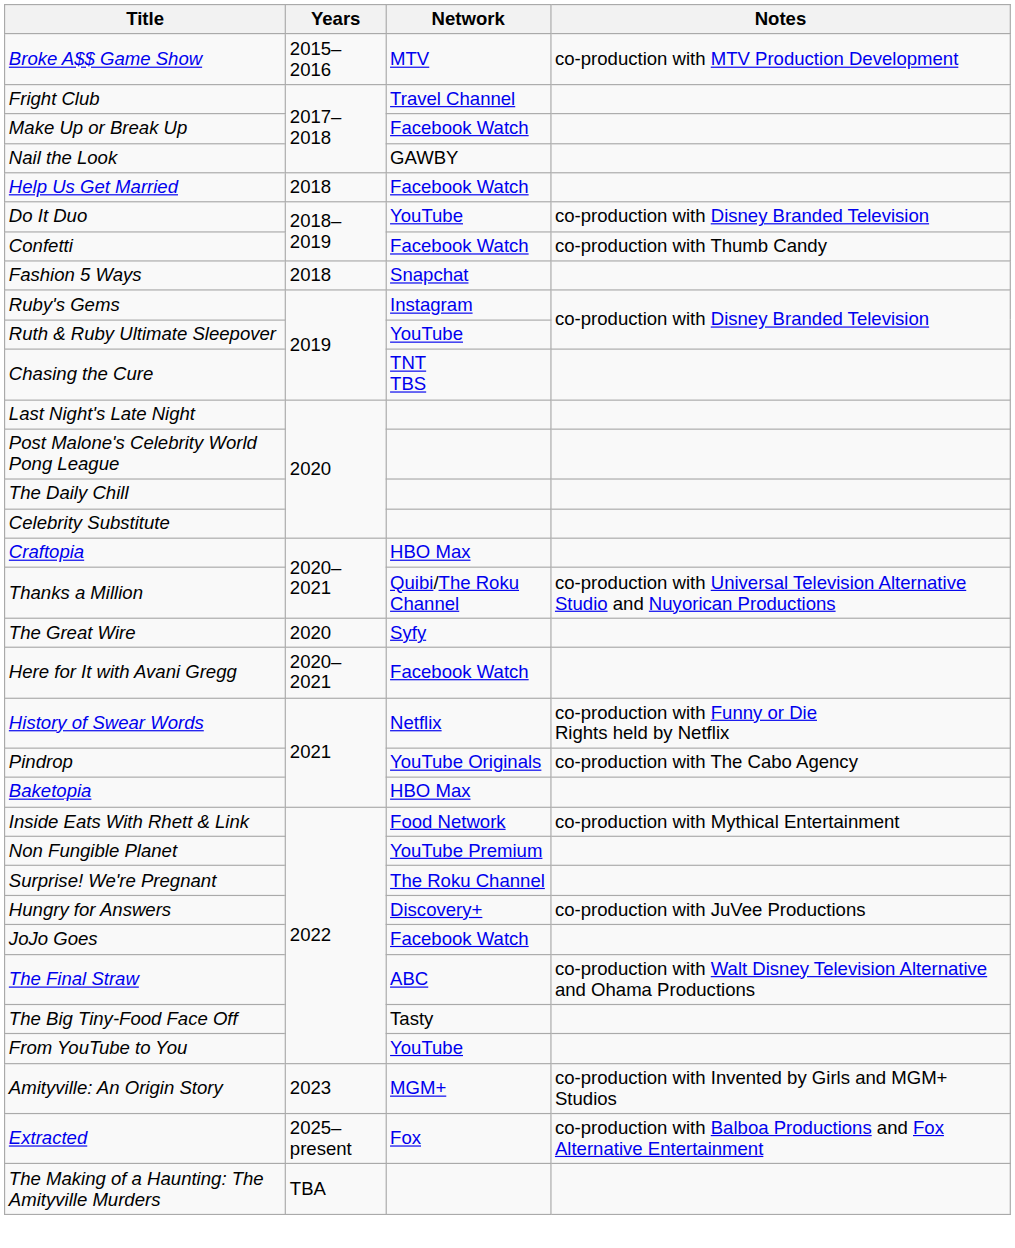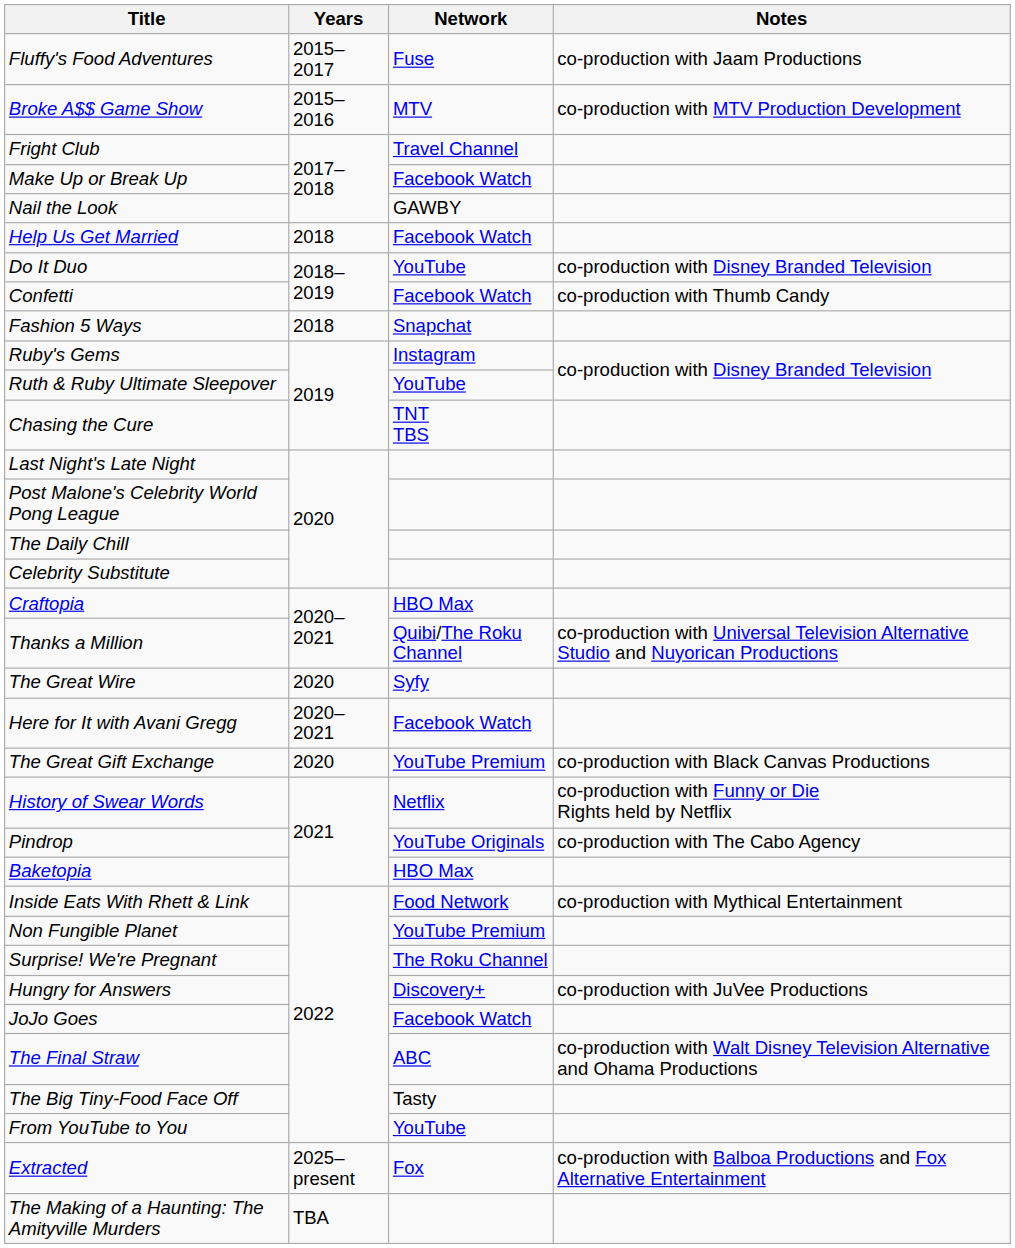 <table class="wikitable sortable">
 <tr>
 <th>Title</th>
 <th>Years</th>
 <th>Network</th>
 <th>Notes</th>
+</tr>
+<tr>
+<td><em>Fluffy's Food Adventures</em></td>
+<td>2015–2017</td>
+<td><a href='#'>Fuse</a></td>
+<td>co-production with Jaam Productions</td>
 </tr>
 <tr>
 <td><em><a href='#'>Broke A$$ Game Show</a></em></td>
 <td>2015–2016</td>
 <td><a href='#'>MTV</a></td>
 <td>co-production with <a href='#'>MTV Production Development</a></td>
 </tr>
 <tr>
 <td><em>Fright Club</em></td>
 <td rowspan="3">2017–2018</td>
 <td><a href='#'>Travel Channel</a></td>
 <td></td>
 </tr>
 <tr>
 <td><em>Make Up or Break Up</em></td>
 <td><a href='#'>Facebook Watch</a></td>
 <td></td>
 </tr>
 <tr>
 <td><em>Nail the Look</em></td>
 <td>GAWBY</td>
 <td></td>
 </tr>
 <tr>
 <td><em><a href='#'>Help Us Get Married</a></em></td>
 <td>2018</td>
 <td><a href='#'>Facebook Watch</a></td>
 <td></td>
 </tr>
 <tr>
 <td><em>Do It Duo</em></td>
 <td rowspan="2">2018–2019</td>
 <td><a href='#'>YouTube</a></td>
 <td>co-production with <a href='#'>Disney Branded Television</a></td>
 </tr>
 <tr>
 <td><em>Confetti</em></td>
 <td><a href='#'>Facebook Watch</a></td>
 <td>co-production with Thumb Candy</td>
 </tr>
 <tr>
 <td><em>Fashion 5 Ways</em></td>
 <td>2018</td>
 <td><a href='#'>Snapchat</a></td>
 <td></td>
 </tr>
 <tr>
 <td><em>Ruby's Gems</em></td>
 <td rowspan="3">2019</td>
 <td><a href='#'>Instagram</a></td>
 <td rowspan="2">co-production with <a href='#'>Disney Branded Television</a></td>
 </tr>
 <tr>
 <td><em>Ruth & Ruby Ultimate Sleepover</em></td>
 <td><a href='#'>YouTube</a></td>
 </tr>
 <tr>
 <td><em>Chasing the Cure</em></td>
 <td><a href='#'>TNT</a><br><a href='#'>TBS</a></td>
 <td></td>
 </tr>
 <tr>
 <td><em>Last Night's Late Night</em></td>
 <td rowspan="4">2020</td>
 <td></td>
 <td></td>
 </tr>
 <tr>
 <td><em>Post Malone's Celebrity World Pong League</em></td>
 <td></td>
 <td></td>
 </tr>
 <tr>
 <td><em>The Daily Chill</em></td>
 <td></td>
 <td></td>
 </tr>
 <tr>
 <td><em>Celebrity Substitute</em></td>
 <td></td>
 <td></td>
 </tr>
 <tr>
 <td><em><a href='#'>Craftopia</a></em></td>
 <td rowspan="2">2020–2021</td>
 <td><a href='#'>HBO Max</a></td>
 <td></td>
 </tr>
 <tr>
 <td><em>Thanks a Million</em></td>
 <td><a href='#'>Quibi</a>/<a href='#'>The Roku Channel</a></td>
 <td>co-production with <a href='#'>Universal Television Alternative Studio</a> and <a href='#'>Nuyorican Productions</a></td>
 </tr>
 <tr>
 <td><em>The Great Wire</em></td>
 <td>2020</td>
 <td><a href='#'>Syfy</a></td>
 <td></td>
 </tr>
 <tr>
 <td><em>Here for It with Avani Gregg</em></td>
 <td>2020–2021</td>
 <td><a href='#'>Facebook Watch</a></td>
 <td></td>
 </tr>
 <tr>
+<td><em>The Great Gift Exchange</em></td>
+<td>2020</td>
+<td><a href='#'>YouTube Premium</a></td>
+<td>co-production with Black Canvas Productions</td>
+</tr>
+<tr>
 <td><em><a href='#'>History of Swear Words</a></em></td>
 <td rowspan="3">2021</td>
 <td><a href='#'>Netflix</a></td>
 <td>co-production with <a href='#'>Funny or Die</a><br>Rights held by Netflix</td>
 </tr>
 <tr>
 <td><em>Pindrop</em></td>
 <td><a href='#'>YouTube Originals</a></td>
 <td>co-production with The Cabo Agency</td>
 </tr>
 <tr>
 <td><em><a href='#'>Baketopia</a></em></td>
 <td><a href='#'>HBO Max</a></td>
 <td></td>
 </tr>
 <tr>
 <td><em>Inside Eats With Rhett & Link</em></td>
 <td rowspan="8">2022</td>
 <td><a href='#'>Food Network</a></td>
 <td>co-production with Mythical Entertainment</td>
 </tr>
 <tr>
 <td><em>Non Fungible Planet</em></td>
 <td><a href='#'>YouTube Premium</a></td>
 <td></td>
 </tr>
 <tr>
 <td><em>Surprise! We're Pregnant</em></td>
 <td><a href='#'>The Roku Channel</a></td>
 <td></td>
 </tr>
 <tr>
 <td><em>Hungry for Answers</em></td>
 <td><a href='#'>Discovery+</a></td>
 <td>co-production with JuVee Productions</td>
 </tr>
 <tr>
 <td><em>JoJo Goes</em></td>
 <td><a href='#'>Facebook Watch</a></td>
 <td></td>
 </tr>
 <tr>
 <td><em><a href='#'>The Final Straw</a></em></td>
 <td><a href='#'>ABC</a></td>
 <td>co-production with <a href='#'>Walt Disney Television Alternative</a> and Ohama Productions</td>
 </tr>
 <tr>
 <td><em>The Big Tiny-Food Face Off</em></td>
 <td>Tasty</td>
 <td></td>
 </tr>
 <tr>
 <td><em>From YouTube to You</em></td>
 <td><a href='#'>YouTube</a></td>
 <td></td>
 </tr>
 <tr>
-<td><em>Amityville: An Origin Story</em></td>
-<td>2023</td>
-<td><a href='#'>MGM+</a></td>
-<td>co-production with Invented by Girls and MGM+ Studios</td>
-</tr>
-<tr>
 <td><em><a href='#'>Extracted</a></em></td>
 <td>2025–present</td>
 <td><a href='#'>Fox</a></td>
 <td>co-production with <a href='#'>Balboa Productions</a> and <a href='#'>Fox Alternative Entertainment</a></td>
 </tr>
 <tr>
 <td><em>The Making of a Haunting: The Amityville Murders</em></td>
 <td>TBA</td>
 <td></td>
 <td></td>
 </tr>
 </table>
